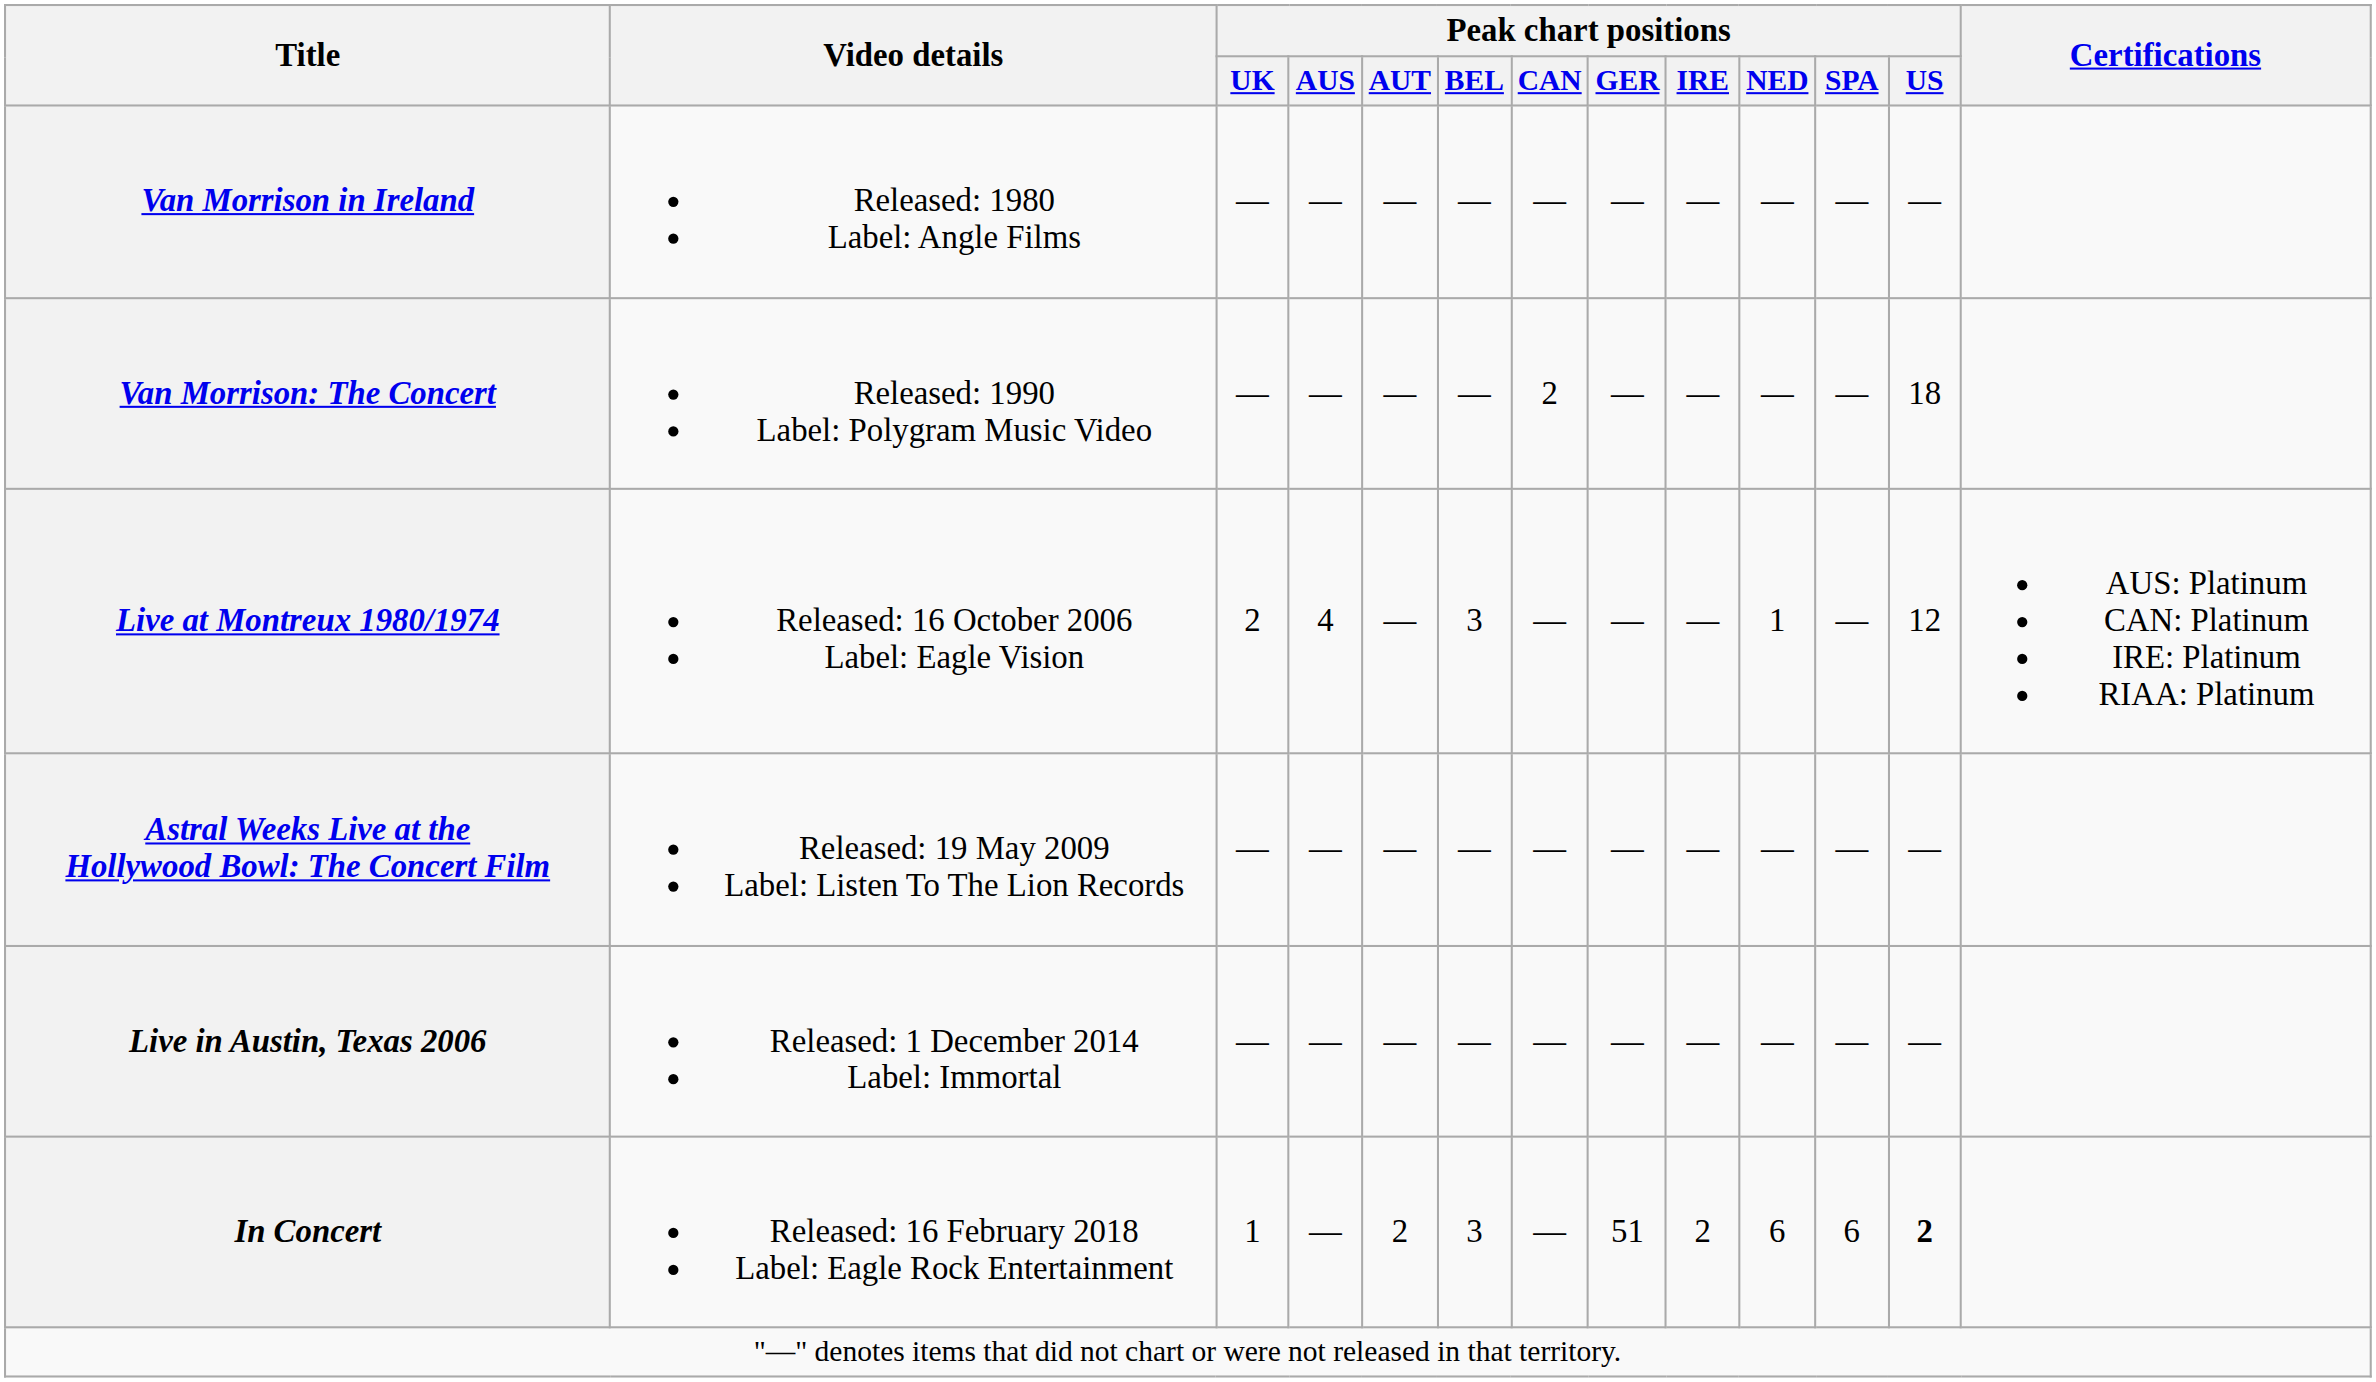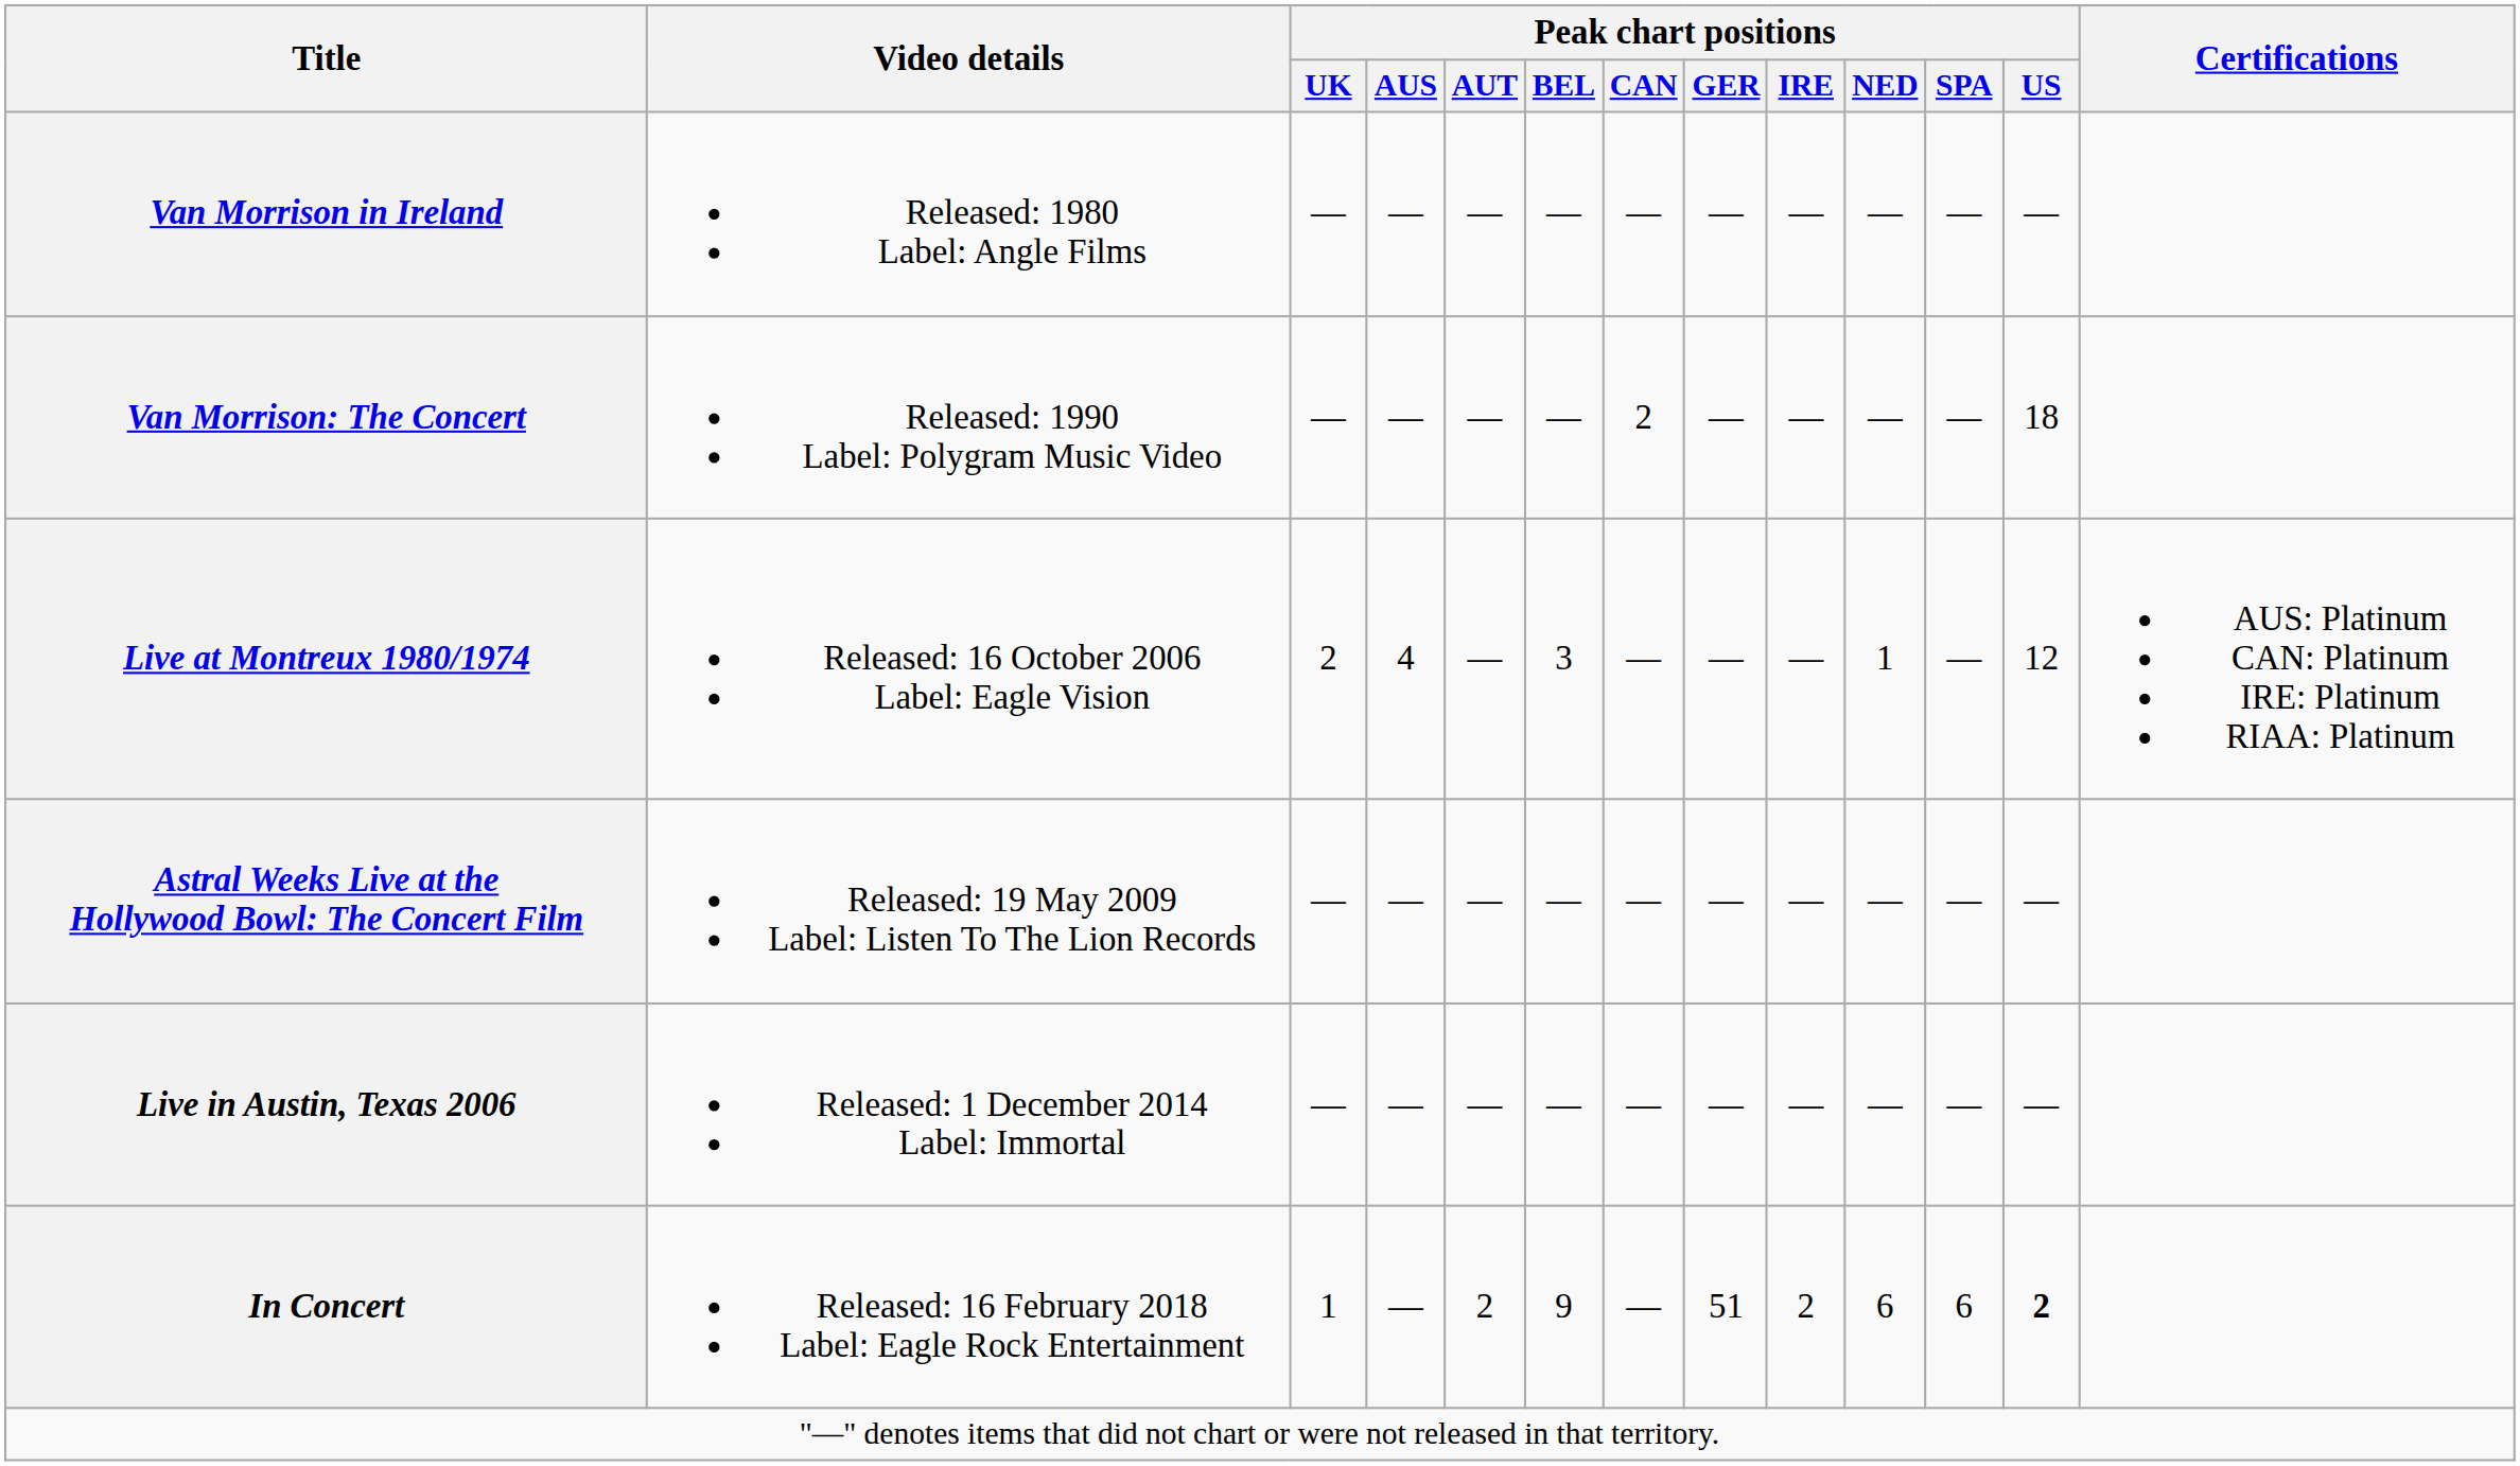 <table class="wikitable plainrowheaders" style="text-align:center;">
 <tr>
 <th scope="col" rowspan="2" style="width:18em;">Title</th>
 <th scope="col" rowspan="2" style="width:18em;">Video details</th>
 <th scope="col" colspan="10">Peak chart positions</th>
 <th scope="col" rowspan="2" style="width:12em;"><a href='#'>Certifications</a></th>
 </tr>
 <tr>
 <th style="width:2em;font-size:90%;"><a href='#'>UK</a><br></th>
 <th style="width:2em;font-size:90%;"><a href='#'>AUS</a><br></th>
 <th style="width:2em;font-size:90%;"><a href='#'>AUT</a><br></th>
 <th style="width:2em;font-size:90%;"><a href='#'>BEL</a><br></th>
 <th style="width:2em;font-size:90%;"><a href='#'>CAN</a><br></th>
 <th style="width:2em;font-size:90%;"><a href='#'>GER</a><br></th>
 <th style="width:2em;font-size:90%;"><a href='#'>IRE</a><br></th>
 <th style="width:2em;font-size:90%;"><a href='#'>NED</a><br></th>
 <th style="width:2em;font-size:90%;"><a href='#'>SPA</a><br></th>
 <th style="width:2em;font-size:90%;"><a href='#'>US</a><br></th>
 </tr>
 <tr>
 <th scope="row"><em><a href='#'>Van Morrison in Ireland</a></em></th>
 <td><br><ul><li>Released: 1980</li><li>Label: Angle Films</li></ul></td>
 <td>—</td>
 <td>—</td>
 <td>—</td>
 <td>—</td>
 <td>—</td>
 <td>—</td>
 <td>—</td>
 <td>—</td>
 <td>—</td>
 <td>—</td>
 <td></td>
 </tr>
 <tr>
 <th scope="row"><em><a href='#'>Van Morrison: The Concert</a></em></th>
 <td><br><ul><li>Released: 1990</li><li>Label: Polygram Music Video</li></ul></td>
 <td>—</td>
 <td>—</td>
 <td>—</td>
 <td>—</td>
 <td>2</td>
 <td>—</td>
 <td>—</td>
 <td>—</td>
 <td>—</td>
 <td>18</td>
 <td></td>
 </tr>
 <tr>
 <th scope="row"><em><a href='#'>Live at Montreux 1980/1974</a></em></th>
 <td><br><ul><li>Released: 16 October 2006</li><li>Label: Eagle Vision</li></ul></td>
 <td>2</td>
 <td>4</td>
 <td>—</td>
 <td>3</td>
 <td>—</td>
 <td>—</td>
 <td>—</td>
 <td>1</td>
 <td>—</td>
 <td>12</td>
 <td><br><ul><li>AUS: Platinum</li><li>CAN: Platinum</li><li>IRE: Platinum</li><li>RIAA: Platinum</li></ul></td>
 </tr>
 <tr>
 <th scope="row"><em><a href='#'>Astral Weeks Live at the<br>Hollywood Bowl: The Concert Film</a></em></th>
 <td><br><ul><li>Released: 19 May 2009</li><li>Label: Listen To The Lion Records</li></ul></td>
 <td>—</td>
 <td>—</td>
 <td>—</td>
 <td>—</td>
 <td>—</td>
 <td>—</td>
 <td>—</td>
 <td>—</td>
 <td>—</td>
 <td>—</td>
 <td></td>
 </tr>
 <tr>
 <th scope="row"><em>Live in Austin, Texas 2006</em></th>
 <td><br><ul><li>Released: 1 December 2014</li><li>Label: Immortal</li></ul></td>
 <td>—</td>
 <td>—</td>
 <td>—</td>
 <td>—</td>
 <td>—</td>
 <td>—</td>
 <td>—</td>
 <td>—</td>
 <td>—</td>
 <td>—</td>
 <td></td>
 </tr>
 <tr>
 <th scope="row"><em>In Concert</em></th>
 <td><br><ul><li>Released: 16 February 2018</li><li>Label: Eagle Rock Entertainment</li></ul></td>
 <td>1</td>
 <td>—</td>
 <td>2</td>
-<td>3</td>
+<td>9</td>
 <td>—</td>
 <td>51</td>
 <td>2</td>
 <td>6</td>
 <td>6</td>
 <td><strong>2</strong></td>
 <td></td>
 </tr>
 <tr>
 <td align="center" colspan="15" style="font-size:90%">"—" denotes items that did not chart or were not released in that territory.</td>
 </tr>
 </table>
